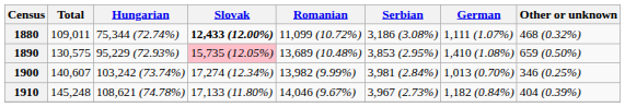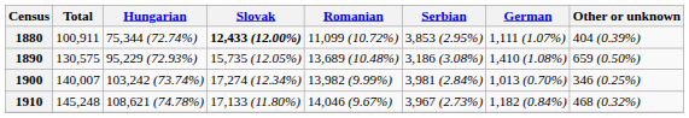 <table class="wikitable">
 <tr>
 <th>Census</th>
 <th>Total</th>
 <th><a href='#'>Hungarian</a></th>
 <th><a href='#'>Slovak</a></th>
 <th><a href='#'>Romanian</a></th>
 <th><a href='#'>Serbian</a></th>
 <th><a href='#'>German</a></th>
 <th>Other or unknown</th>
 </tr>
 <tr>
 <th>1880</th>
-<td>109,011</td>
+<td>100,911</td>
 <td>75,344 <em>(72.74%)</em></td>
 <td><strong>12,433 <em>(12.00%)</em></strong></td>
 <td>11,099 <em>(10.72%)</em></td>
-<td>3,186 <em>(3.08%)</em></td>
+<td>3,853 <em>(2.95%)</em></td>
 <td>1,111 <em>(1.07%)</em></td>
-<td>468 <em>(0.32%)</em></td>
+<td>404 <em>(0.39%)</em></td>
 </tr>
 <tr>
 <th>1890</th>
 <td>130,575</td>
 <td>95,229 <em>(72.93%)</em></td>
-<td style="background: pink;">15,735 <em>(12.05%)</em></td>
+<td>15,735 <em>(12.05%)</em></td>
 <td>13,689 <em>(10.48%)</em></td>
-<td>3,853 <em>(2.95%)</em></td>
+<td>3,186 <em>(3.08%)</em></td>
 <td>1,410 <em>(1.08%)</em></td>
 <td>659 <em>(0.50%)</em></td>
 </tr>
 <tr>
 <th>1900</th>
-<td>140,607</td>
+<td>140,007</td>
 <td>103,242 <em>(73.74%)</em></td>
 <td>17,274 <em>(12.34%)</em></td>
 <td>13,982 <em>(9.99%)</em></td>
 <td>3,981 <em>(2.84%)</em></td>
 <td>1,013 <em>(0.70%)</em></td>
 <td>346 <em>(0.25%)</em></td>
 </tr>
 <tr>
 <th>1910</th>
 <td>145,248</td>
 <td>108,621 <em>(74.78%)</em></td>
 <td>17,133 <em>(11.80%)</em></td>
 <td>14,046 <em>(9.67%)</em></td>
 <td>3,967 <em>(2.73%)</em></td>
 <td>1,182 <em>(0.84%)</em></td>
-<td>404 <em>(0.39%)</em></td>
+<td>468 <em>(0.32%)</em></td>
 </tr>
 <tr>
 </tr>
 </table>
